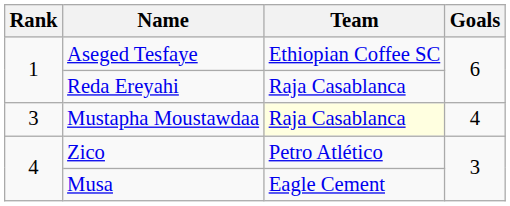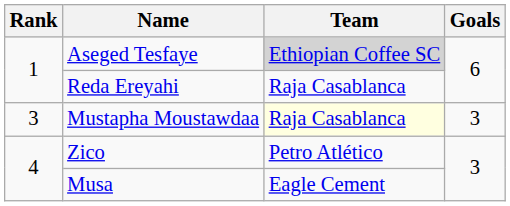 <table class="wikitable" style="text-align:center">
 <tr>
 <th>Rank</th>
 <th>Name</th>
 <th>Team</th>
 <th>Goals</th>
 </tr>
 <tr>
 <td rowspan=2>1</td>
 <td align="left"> <a href='#'>Aseged Tesfaye</a></td>
-<td align="left"> <a href='#'>Ethiopian Coffee SC</a></td>
+<td align="left" style="background: lightgrey;"> <a href='#'>Ethiopian Coffee SC</a></td>
 <td rowspan=2>6</td>
 </tr>
 <tr>
 <td align="left"> <a href='#'>Reda Ereyahi</a></td>
 <td align="left"> <a href='#'>Raja Casablanca</a></td>
 </tr>
 <tr>
 <td rowspan=1>3</td>
 <td align="left"> <a href='#'>Mustapha Moustawdaa</a></td>
 <td align="left" style="background: lightyellow;"> <a href='#'>Raja Casablanca</a></td>
-<td>4</td>
+<td>3</td>
 </tr>
 <tr>
 <td rowspan=2>4</td>
 <td align="left"> <a href='#'>Zico</a></td>
 <td align="left"> <a href='#'>Petro Atlético</a></td>
 <td rowspan=2>3</td>
 </tr>
 <tr>
 <td align="left"> <a href='#'>Musa</a></td>
 <td align="left"> <a href='#'>Eagle Cement</a></td>
 </tr>
 </table>
